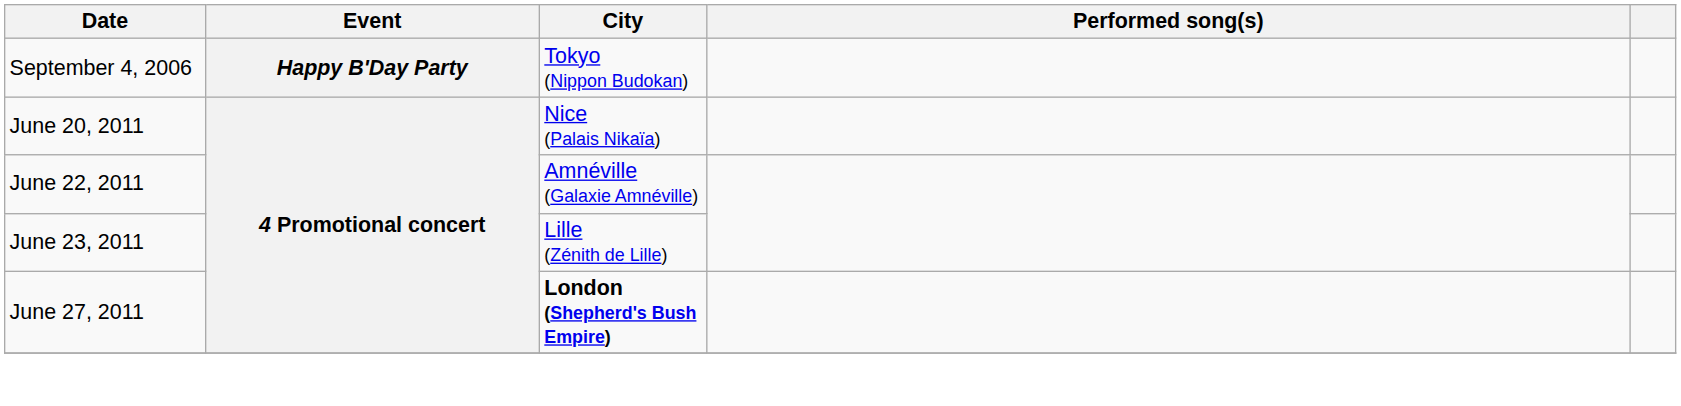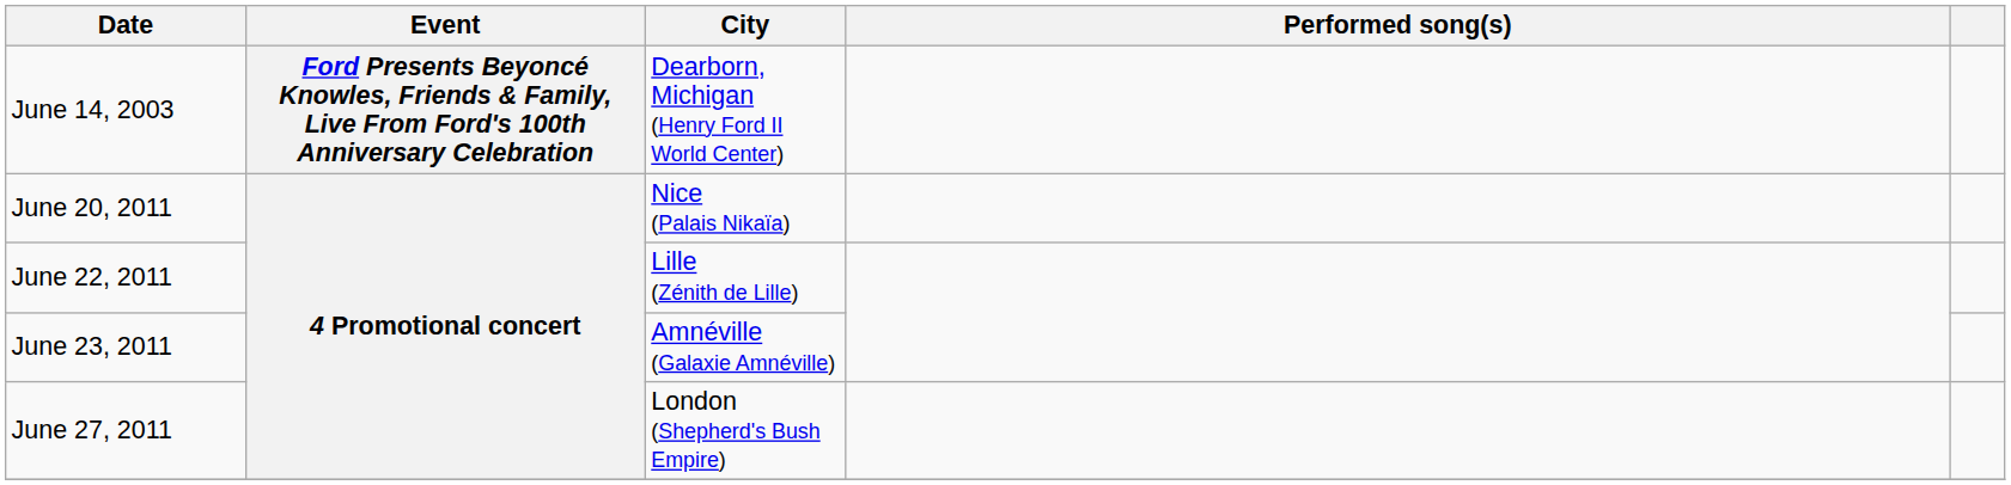 <table class="wikitable sortable plainrowheaders">
 <tr>
 <th style="width:12%;">Date</th>
 <th style="width:20%;">Event</th>
 <th style="width:10%;">City</th>
 <th class="unsortable">Performed song(s)</th>
 <th style"width=2%" class="unsortable"></th>
 </tr>
 <tr>
-<td>September 4, 2006</td>
-<th scope="row"><em>Happy B'Day Party</em></th>
-<td><a href='#'>Tokyo</a><br><small>(<a href='#'>Nippon Budokan</a>)</small></td>
+<td>June 14, 2003</td>
+<th scope="row"><em><a href='#'>Ford</a> Presents Beyoncé Knowles, Friends & Family, Live From Ford's 100th Anniversary Celebration</em></th>
+<td><a href='#'>Dearborn, Michigan</a><br><small>(<a href='#'>Henry Ford II World Center</a>)</small></td>
 <td></td>
-<td><br><br></td>
+<td></td>
 </tr>
 <tr>
 <td>June 20, 2011</td>
 <th rowspan="4" scope="row"><em>4</em> Promotional concert</th>
 <td><a href='#'>Nice</a><br><small>(<a href='#'>Palais Nikaïa</a>)</small></td>
 <td></td>
 <td></td>
 </tr>
 <tr>
 <td>June 22, 2011</td>
-<td><a href='#'>Amnéville</a><br><small>(<a href='#'>Galaxie Amnéville</a>)</small></td>
+<td><a href='#'>Lille</a><br><small>(<a href='#'>Zénith de Lille</a>)</small></td>
 <td rowspan="2"></td>
 <td></td>
 </tr>
 <tr>
 <td>June 23, 2011</td>
-<td><a href='#'>Lille</a><br><small>(<a href='#'>Zénith de Lille</a>)</small></td>
+<td><a href='#'>Amnéville</a><br><small>(<a href='#'>Galaxie Amnéville</a>)</small></td>
 <td></td>
 </tr>
 <tr>
 <td>June 27, 2011</td>
-<td><strong>London<br><small>(<a href='#'>Shepherd's Bush Empire</a>)</small></strong></td>
+<td>London<br><small>(<a href='#'>Shepherd's Bush Empire</a>)</small></td>
 <td></td>
 <td></td>
 </tr>
 <tr>
 </tr>
 </table>
